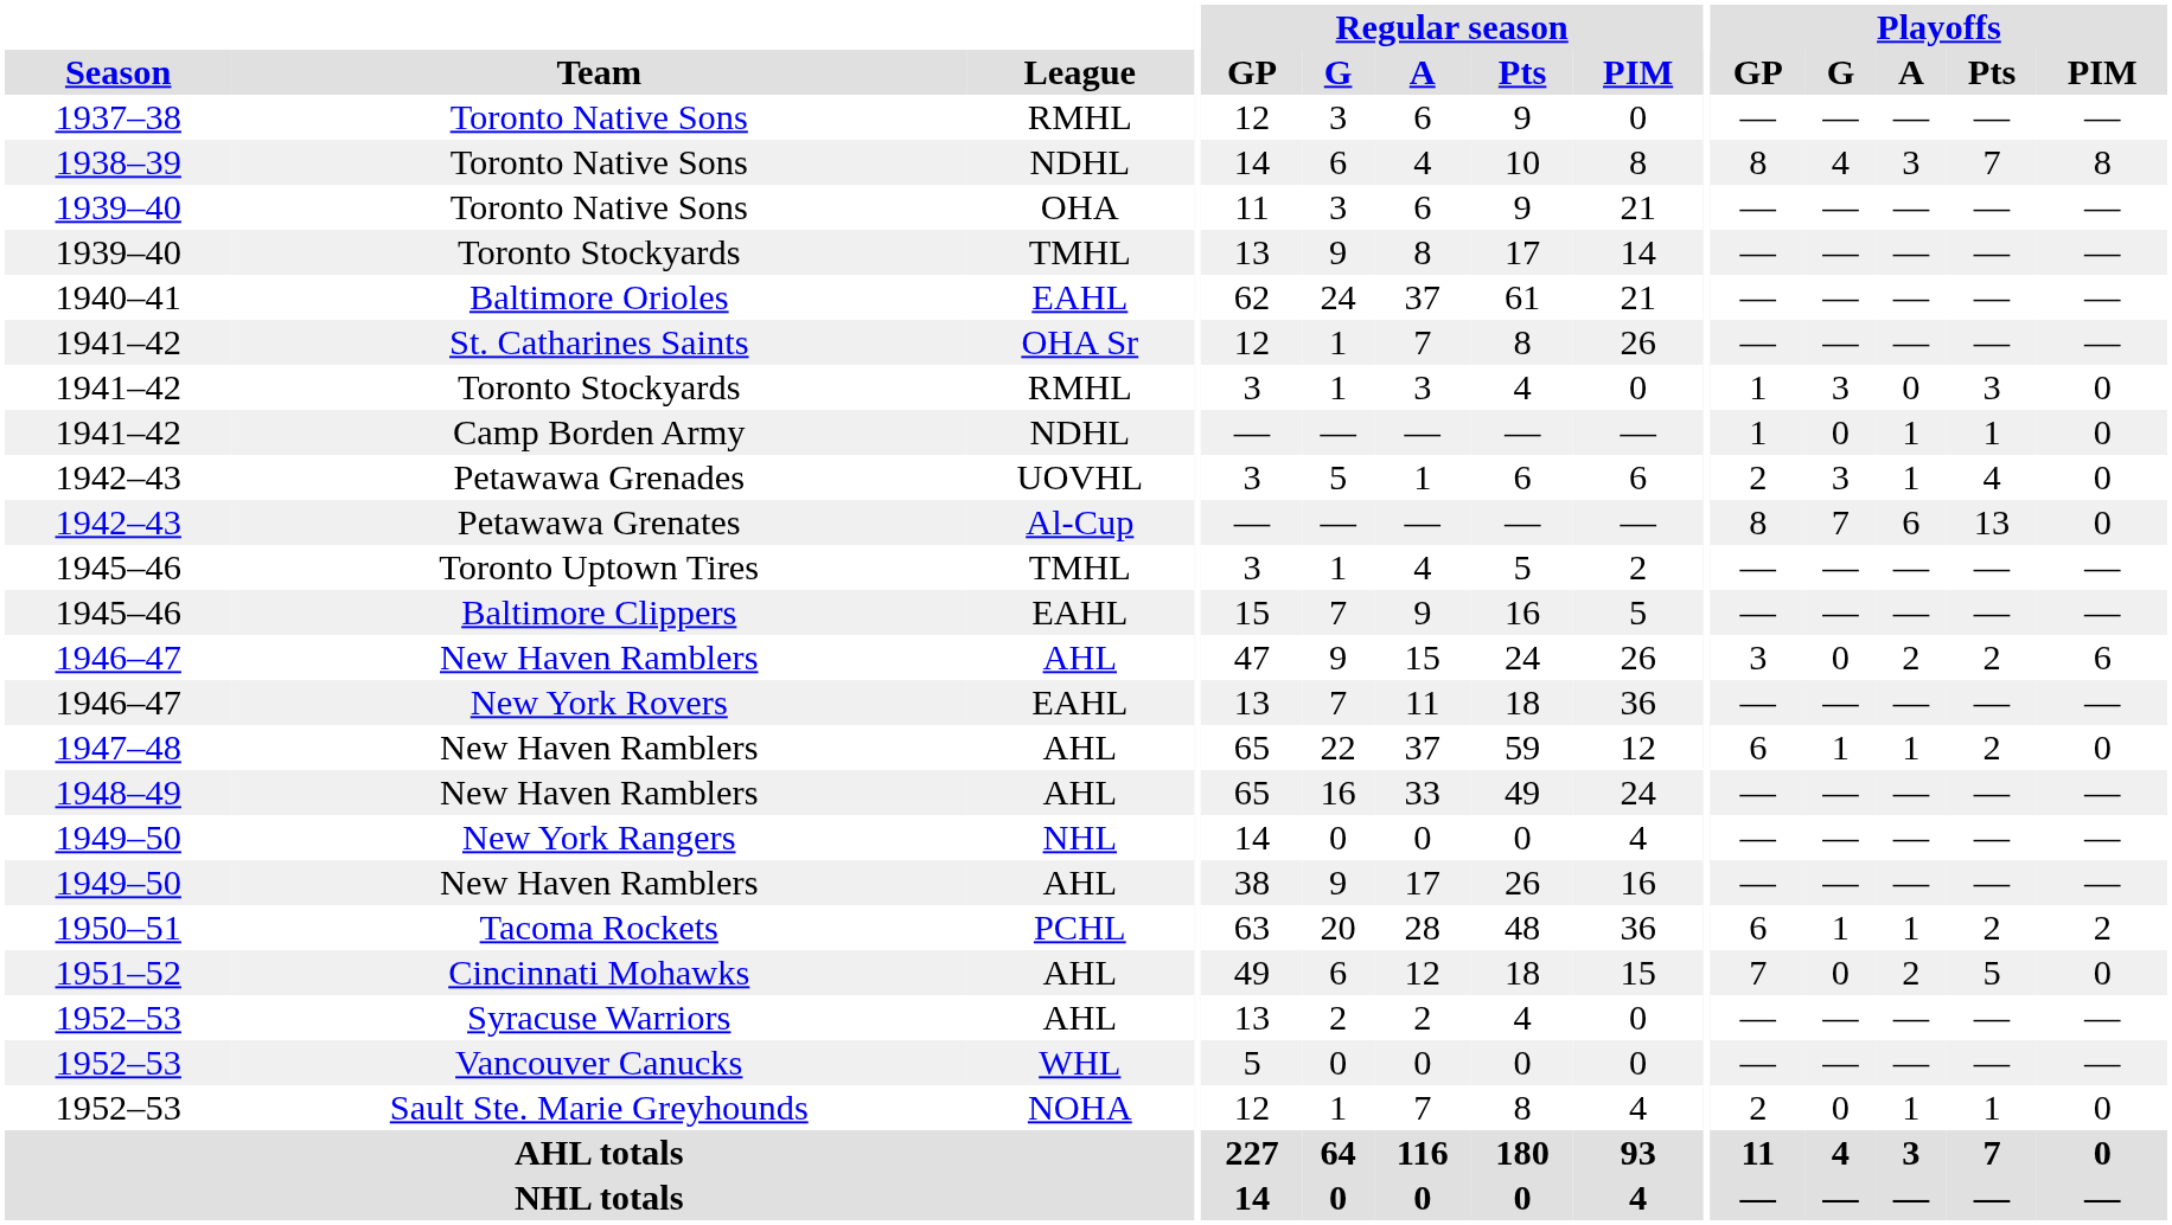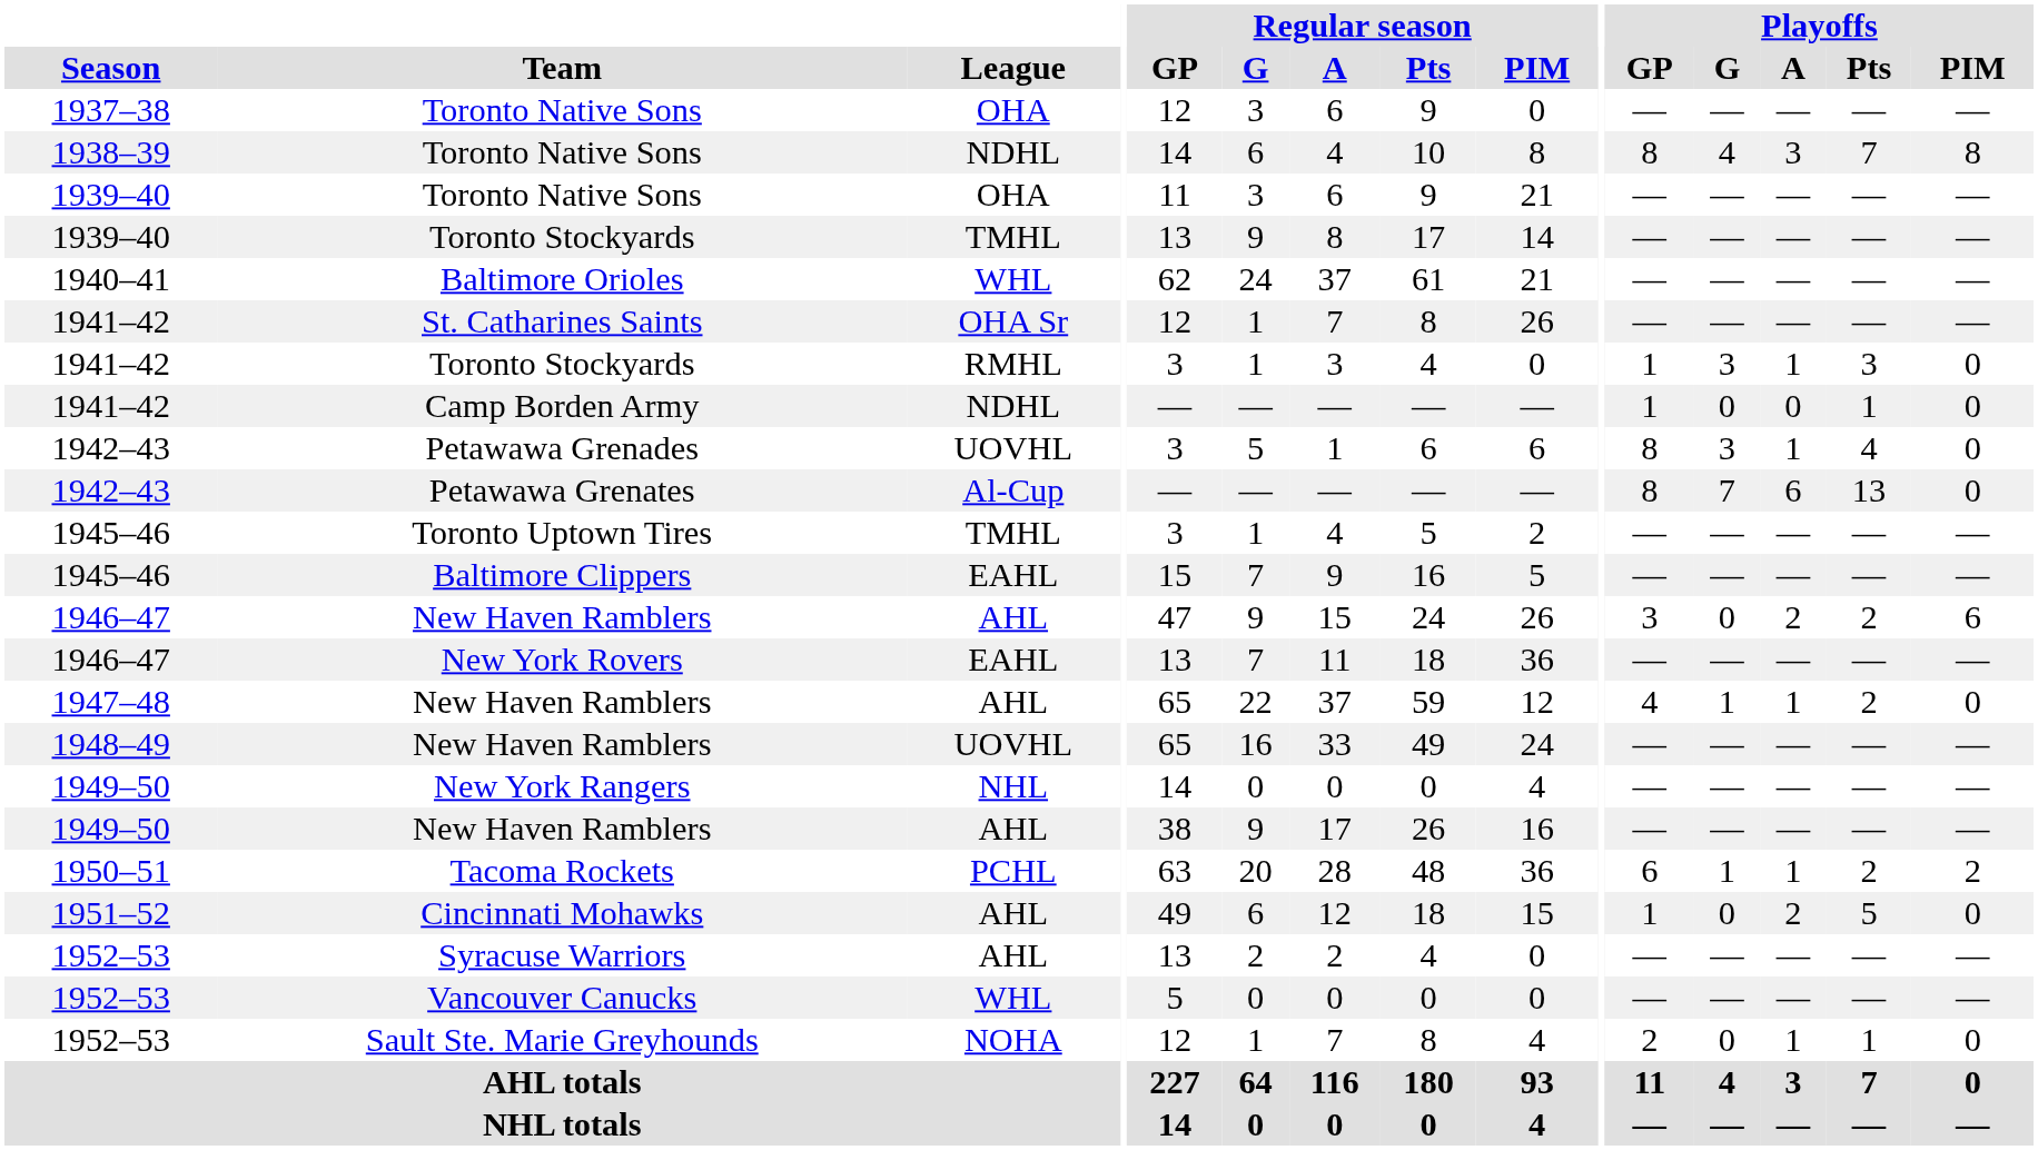 <table border="0" cellpadding="1" cellspacing="0" style="text-align:center; width:60em">
 <tr bgcolor="#e0e0e0">
 <th colspan="3" bgcolor="#ffffff"></th>
 <th rowspan="100" bgcolor="#ffffff"></th>
 <th colspan="5"><a href='#'>Regular season</a></th>
 <th rowspan="100" bgcolor="#ffffff"></th>
 <th colspan="5"><a href='#'>Playoffs</a></th>
 </tr>
 <tr bgcolor="#e0e0e0">
 <th><a href='#'>Season</a></th>
 <th>Team</th>
 <th>League</th>
 <th>GP</th>
 <th><a href='#'>G</a></th>
 <th><a href='#'>A</a></th>
 <th><a href='#'>Pts</a></th>
 <th><a href='#'>PIM</a></th>
 <th>GP</th>
 <th>G</th>
 <th>A</th>
 <th>Pts</th>
 <th>PIM</th>
 </tr>
 <tr>
 <td><a href='#'>1937–38</a></td>
 <td><a href='#'>Toronto Native Sons</a></td>
-<td>RMHL</td>
+<td><a href='#'>OHA</a></td>
 <td>12</td>
 <td>3</td>
 <td>6</td>
 <td>9</td>
 <td>0</td>
 <td>—</td>
 <td>—</td>
 <td>—</td>
 <td>—</td>
 <td>—</td>
 </tr>
 <tr bgcolor="#f0f0f0">
 <td><a href='#'>1938–39</a></td>
 <td>Toronto Native Sons</td>
 <td>NDHL</td>
 <td>14</td>
 <td>6</td>
 <td>4</td>
 <td>10</td>
 <td>8</td>
 <td>8</td>
 <td>4</td>
 <td>3</td>
 <td>7</td>
 <td>8</td>
 </tr>
 <tr>
 <td><a href='#'>1939–40</a></td>
 <td>Toronto Native Sons</td>
 <td>OHA</td>
 <td>11</td>
 <td>3</td>
 <td>6</td>
 <td>9</td>
 <td>21</td>
 <td>—</td>
 <td>—</td>
 <td>—</td>
 <td>—</td>
 <td>—</td>
 </tr>
 <tr bgcolor="#f0f0f0">
 <td>1939–40</td>
 <td>Toronto Stockyards</td>
 <td>TMHL</td>
 <td>13</td>
 <td>9</td>
 <td>8</td>
 <td>17</td>
 <td>14</td>
 <td>—</td>
 <td>—</td>
 <td>—</td>
 <td>—</td>
 <td>—</td>
 </tr>
 <tr>
 <td>1940–41</td>
 <td><a href='#'>Baltimore Orioles</a></td>
-<td><a href='#'>EAHL</a></td>
+<td><a href='#'>WHL</a></td>
 <td>62</td>
 <td>24</td>
 <td>37</td>
 <td>61</td>
 <td>21</td>
 <td>—</td>
 <td>—</td>
 <td>—</td>
 <td>—</td>
 <td>—</td>
 </tr>
 <tr bgcolor="#f0f0f0">
 <td>1941–42</td>
 <td><a href='#'>St. Catharines Saints</a></td>
 <td><a href='#'>OHA Sr</a></td>
 <td>12</td>
 <td>1</td>
 <td>7</td>
 <td>8</td>
 <td>26</td>
 <td>—</td>
 <td>—</td>
 <td>—</td>
 <td>—</td>
 <td>—</td>
 </tr>
 <tr>
 <td>1941–42</td>
 <td>Toronto Stockyards</td>
 <td>RMHL</td>
 <td>3</td>
 <td>1</td>
 <td>3</td>
 <td>4</td>
 <td>0</td>
 <td>1</td>
 <td>3</td>
-<td>0</td>
+<td>1</td>
 <td>3</td>
 <td>0</td>
 </tr>
 <tr bgcolor="#f0f0f0">
 <td>1941–42</td>
 <td>Camp Borden Army</td>
 <td>NDHL</td>
 <td>—</td>
 <td>—</td>
 <td>—</td>
 <td>—</td>
 <td>—</td>
 <td>1</td>
 <td>0</td>
-<td>1</td>
+<td>0</td>
 <td>1</td>
 <td>0</td>
 </tr>
 <tr>
 <td>1942–43</td>
 <td>Petawawa Grenades</td>
 <td>UOVHL</td>
 <td>3</td>
 <td>5</td>
 <td>1</td>
 <td>6</td>
 <td>6</td>
-<td>2</td>
+<td>8</td>
 <td>3</td>
 <td>1</td>
 <td>4</td>
 <td>0</td>
 </tr>
 <tr bgcolor="#f0f0f0">
 <td><a href='#'>1942–43</a></td>
 <td>Petawawa Grenates</td>
 <td><a href='#'>Al-Cup</a></td>
 <td>—</td>
 <td>—</td>
 <td>—</td>
 <td>—</td>
 <td>—</td>
 <td>8</td>
 <td>7</td>
 <td>6</td>
 <td>13</td>
 <td>0</td>
 </tr>
 <tr>
 <td>1945–46</td>
 <td>Toronto Uptown Tires</td>
 <td>TMHL</td>
 <td>3</td>
 <td>1</td>
 <td>4</td>
 <td>5</td>
 <td>2</td>
 <td>—</td>
 <td>—</td>
 <td>—</td>
 <td>—</td>
 <td>—</td>
 </tr>
 <tr bgcolor="#f0f0f0">
 <td>1945–46</td>
 <td><a href='#'>Baltimore Clippers</a></td>
 <td>EAHL</td>
 <td>15</td>
 <td>7</td>
 <td>9</td>
 <td>16</td>
 <td>5</td>
 <td>—</td>
 <td>—</td>
 <td>—</td>
 <td>—</td>
 <td>—</td>
 </tr>
 <tr>
 <td><a href='#'>1946–47</a></td>
 <td><a href='#'>New Haven Ramblers</a></td>
 <td><a href='#'>AHL</a></td>
 <td>47</td>
 <td>9</td>
 <td>15</td>
 <td>24</td>
 <td>26</td>
 <td>3</td>
 <td>0</td>
 <td>2</td>
 <td>2</td>
 <td>6</td>
 </tr>
 <tr bgcolor="#f0f0f0">
 <td>1946–47</td>
 <td><a href='#'>New York Rovers</a></td>
 <td>EAHL</td>
 <td>13</td>
 <td>7</td>
 <td>11</td>
 <td>18</td>
 <td>36</td>
 <td>—</td>
 <td>—</td>
 <td>—</td>
 <td>—</td>
 <td>—</td>
 </tr>
 <tr>
 <td><a href='#'>1947–48</a></td>
 <td>New Haven Ramblers</td>
 <td>AHL</td>
 <td>65</td>
 <td>22</td>
 <td>37</td>
 <td>59</td>
 <td>12</td>
-<td>6</td>
+<td>4</td>
 <td>1</td>
 <td>1</td>
 <td>2</td>
 <td>0</td>
 </tr>
 <tr bgcolor="#f0f0f0">
 <td><a href='#'>1948–49</a></td>
 <td>New Haven Ramblers</td>
-<td>AHL</td>
+<td>UOVHL</td>
 <td>65</td>
 <td>16</td>
 <td>33</td>
 <td>49</td>
 <td>24</td>
 <td>—</td>
 <td>—</td>
 <td>—</td>
 <td>—</td>
 <td>—</td>
 </tr>
 <tr>
 <td><a href='#'>1949–50</a></td>
 <td><a href='#'>New York Rangers</a></td>
 <td><a href='#'>NHL</a></td>
 <td>14</td>
 <td>0</td>
 <td>0</td>
 <td>0</td>
 <td>4</td>
 <td>—</td>
 <td>—</td>
 <td>—</td>
 <td>—</td>
 <td>—</td>
 </tr>
 <tr bgcolor="#f0f0f0">
 <td><a href='#'>1949–50</a></td>
 <td>New Haven Ramblers</td>
 <td>AHL</td>
 <td>38</td>
 <td>9</td>
 <td>17</td>
 <td>26</td>
 <td>16</td>
 <td>—</td>
 <td>—</td>
 <td>—</td>
 <td>—</td>
 <td>—</td>
 </tr>
 <tr>
 <td><a href='#'>1950–51</a></td>
 <td><a href='#'>Tacoma Rockets</a></td>
 <td><a href='#'>PCHL</a></td>
 <td>63</td>
 <td>20</td>
 <td>28</td>
 <td>48</td>
 <td>36</td>
 <td>6</td>
 <td>1</td>
 <td>1</td>
 <td>2</td>
 <td>2</td>
 </tr>
 <tr bgcolor="#f0f0f0">
 <td><a href='#'>1951–52</a></td>
 <td><a href='#'>Cincinnati Mohawks</a></td>
 <td>AHL</td>
 <td>49</td>
 <td>6</td>
 <td>12</td>
 <td>18</td>
 <td>15</td>
-<td>7</td>
+<td>1</td>
 <td>0</td>
 <td>2</td>
 <td>5</td>
 <td>0</td>
 </tr>
 <tr>
 <td><a href='#'>1952–53</a></td>
 <td><a href='#'>Syracuse Warriors</a></td>
 <td>AHL</td>
 <td>13</td>
 <td>2</td>
 <td>2</td>
 <td>4</td>
 <td>0</td>
 <td>—</td>
 <td>—</td>
 <td>—</td>
 <td>—</td>
 <td>—</td>
 </tr>
 <tr bgcolor="#f0f0f0">
 <td><a href='#'>1952–53</a></td>
 <td><a href='#'>Vancouver Canucks</a></td>
 <td><a href='#'>WHL</a></td>
 <td>5</td>
 <td>0</td>
 <td>0</td>
 <td>0</td>
 <td>0</td>
 <td>—</td>
 <td>—</td>
 <td>—</td>
 <td>—</td>
 <td>—</td>
 </tr>
 <tr>
 <td>1952–53</td>
 <td><a href='#'>Sault Ste. Marie Greyhounds</a></td>
 <td><a href='#'>NOHA</a></td>
 <td>12</td>
 <td>1</td>
 <td>7</td>
 <td>8</td>
 <td>4</td>
 <td>2</td>
 <td>0</td>
 <td>1</td>
 <td>1</td>
 <td>0</td>
 </tr>
 <tr bgcolor="#e0e0e0">
 <th colspan="3">AHL totals</th>
 <th>227</th>
 <th>64</th>
 <th>116</th>
 <th>180</th>
 <th>93</th>
 <th>11</th>
 <th>4</th>
 <th>3</th>
 <th>7</th>
 <th>0</th>
 </tr>
 <tr bgcolor="#e0e0e0">
 <th colspan="3">NHL totals</th>
 <th>14</th>
 <th>0</th>
 <th>0</th>
 <th>0</th>
 <th>4</th>
 <th>—</th>
 <th>—</th>
 <th>—</th>
 <th>—</th>
 <th>—</th>
 </tr>
 </table>
